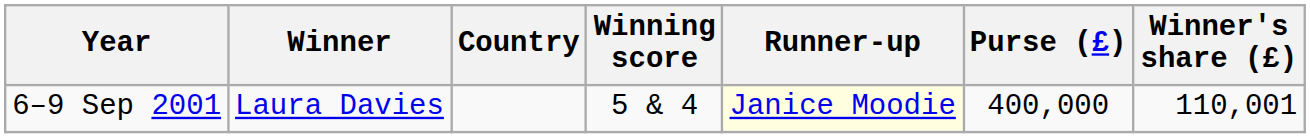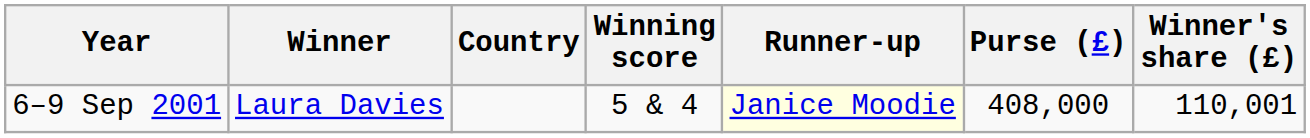 <table class=wikitable style="font-size:95%">
 <tr>
 <th>Year</th>
 <th>Winner</th>
 <th>Country</th>
 <th>Winning<br>score</th>
 <th>Runner-up</th>
 <th>Purse (<a href='#'>£</a>)</th>
 <th>Winner's<br>share (£)</th>
 </tr>
 <tr>
 <td>6–9 Sep <a href='#'>2001</a></td>
 <td><a href='#'>Laura Davies</a></td>
 <td></td>
 <td align=center>5 & 4</td>
 <td style="background: lightyellow;"> <a href='#'>Janice Moodie</a></td>
-<td align=center>400,000</td>
+<td align=center>408,000</td>
 <td align=right>110,001</td>
 </tr>
 </table>
